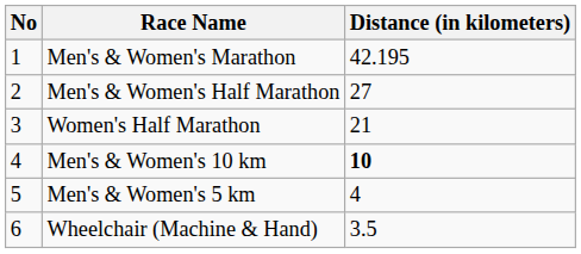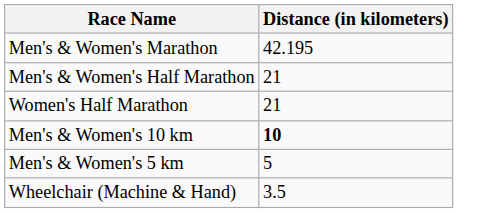 <table class="wikitable">
 <tr>
-<th>No</th>
 <th>Race Name</th>
 <th>Distance (in kilometers)</th>
 </tr>
 <tr>
-<td>1</td>
 <td>Men's & Women's Marathon</td>
 <td>42.195</td>
 </tr>
 <tr>
-<td>2</td>
 <td>Men's & Women's Half Marathon</td>
-<td>27</td>
+<td>21</td>
 </tr>
 <tr>
-<td>3</td>
 <td>Women's Half Marathon</td>
 <td>21</td>
 </tr>
 <tr>
-<td>4</td>
 <td>Men's & Women's 10 km</td>
 <td><strong>10</strong></td>
 </tr>
 <tr>
+<td>Men's & Women's 5 km</td>
 <td>5</td>
-<td>Men's & Women's 5 km</td>
-<td>4</td>
 </tr>
 <tr>
-<td>6</td>
 <td>Wheelchair (Machine & Hand)</td>
 <td>3.5</td>
 </tr>
 </table>
